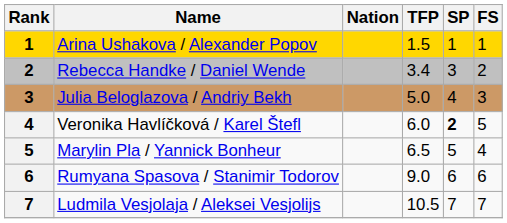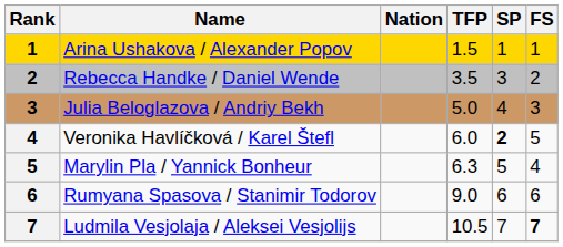 <table class="wikitable">
 <tr>
 <th>Rank</th>
 <th>Name</th>
 <th>Nation</th>
 <th>TFP</th>
 <th>SP</th>
 <th>FS</th>
 </tr>
 <tr bgcolor="gold">
 <td align="center"><strong>1</strong></td>
 <td><a href='#'>Arina Ushakova</a> / <a href='#'>Alexander Popov</a></td>
 <td></td>
 <td>1.5</td>
 <td>1</td>
 <td>1</td>
 </tr>
 <tr bgcolor="silver">
 <td align="center"><strong>2</strong></td>
 <td><a href='#'>Rebecca Handke</a> / <a href='#'>Daniel Wende</a></td>
 <td></td>
-<td>3.4</td>
+<td>3.5</td>
 <td>3</td>
 <td>2</td>
 </tr>
 <tr bgcolor="cc9966">
 <td align="center"><strong>3</strong></td>
 <td><a href='#'>Julia Beloglazova</a> / <a href='#'>Andriy Bekh</a></td>
 <td></td>
 <td>5.0</td>
 <td>4</td>
 <td>3</td>
 </tr>
 <tr>
 <th>4</th>
 <td>Veronika Havlíčková / <a href='#'>Karel Štefl</a></td>
 <td></td>
 <td>6.0</td>
 <td><strong>2</strong></td>
 <td>5</td>
 </tr>
 <tr>
 <th>5</th>
 <td><a href='#'>Marylin Pla</a> / <a href='#'>Yannick Bonheur</a></td>
 <td></td>
-<td>6.5</td>
+<td>6.3</td>
 <td>5</td>
 <td>4</td>
 </tr>
 <tr>
 <th>6</th>
 <td><a href='#'>Rumyana Spasova</a> / <a href='#'>Stanimir Todorov</a></td>
 <td></td>
 <td>9.0</td>
 <td>6</td>
 <td>6</td>
 </tr>
 <tr>
 <th>7</th>
 <td><a href='#'>Ludmila Vesjolaja</a> / <a href='#'>Aleksei Vesjolijs</a></td>
 <td></td>
 <td>10.5</td>
 <td>7</td>
-<td>7</td>
+<td><strong>7</strong></td>
 </tr>
 <tr>
 </tr>
 </table>
